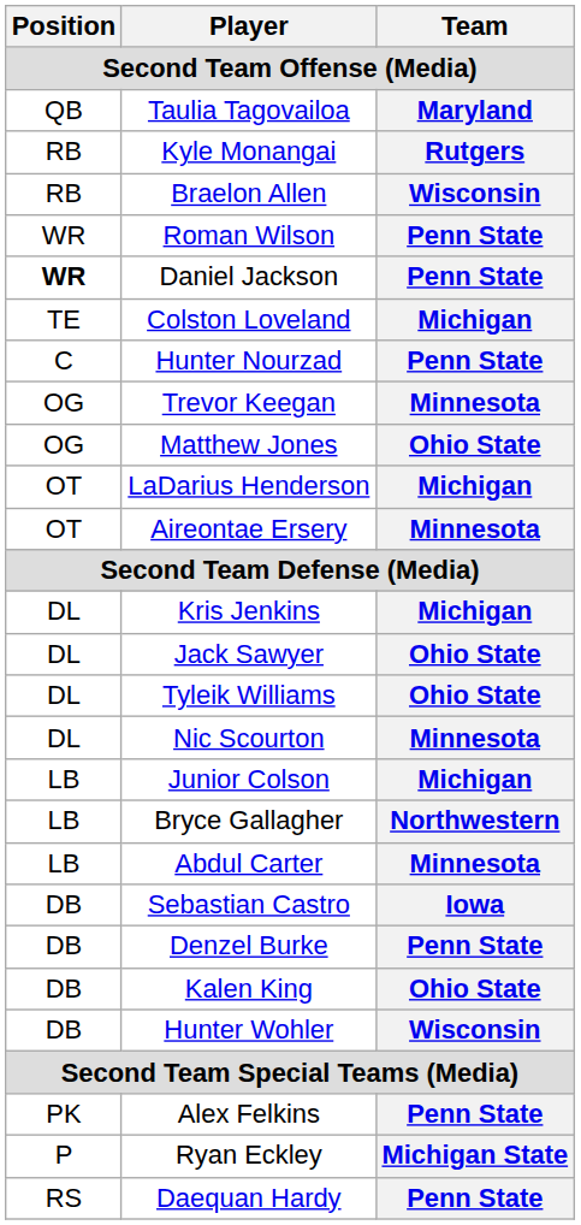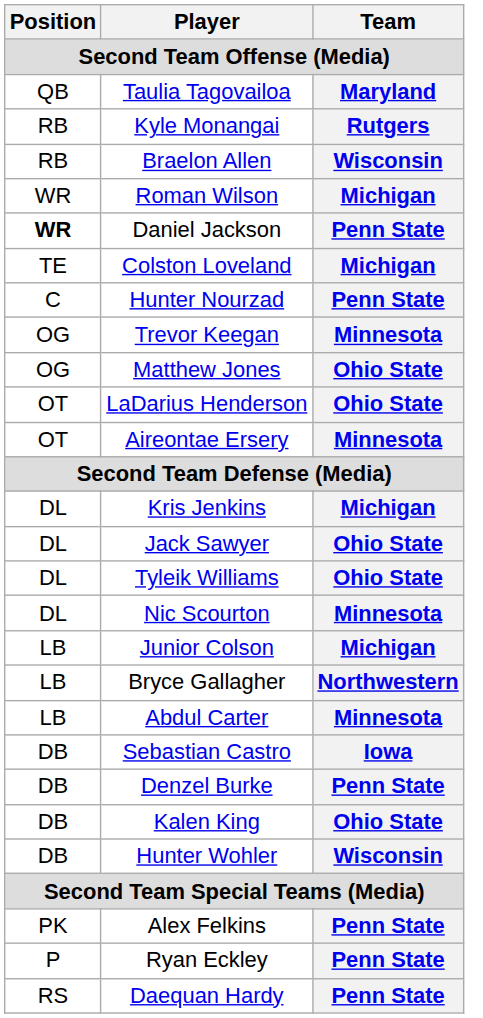 <table class="wikitable sortable">
 <tr>
 <th>Position</th>
 <th>Player</th>
 <th>Team</th>
 </tr>
 <tr>
 <td colspan="3" style="text-align:center; background:#ddd;"><strong>Second Team Offense (Media)</strong></td>
 </tr>
 <tr style="text-align:center;">
 <td style="background:white">QB</td>
 <td style="background:white"><a href='#'>Taulia Tagovailoa</a></td>
 <th><a href='#'>Maryland</a></th>
 </tr>
 <tr style="text-align:center;">
 <td style="background:white">RB</td>
 <td style="background:white"><a href='#'>Kyle Monangai</a></td>
 <th><a href='#'>Rutgers</a></th>
 </tr>
 <tr style="text-align:center;">
 <td style="background:white">RB</td>
 <td style="background:white"><a href='#'>Braelon Allen</a></td>
 <th><a href='#'>Wisconsin</a></th>
 </tr>
 <tr style="text-align:center;">
 <td style="background:white">WR</td>
 <td style="background:white"><a href='#'>Roman Wilson</a></td>
-<th><a href='#'>Penn State</a></th>
+<th><a href='#'>Michigan</a></th>
 </tr>
 <tr style="text-align:center;">
 <td style="background:white"><strong>WR</strong></td>
 <td style="background:white">Daniel Jackson</td>
 <th><a href='#'>Penn State</a></th>
 </tr>
 <tr style="text-align:center;">
 <td style="background:white">TE</td>
 <td style="background:white"><a href='#'>Colston Loveland</a></td>
 <th><a href='#'>Michigan</a></th>
 </tr>
 <tr style="text-align:center;">
 <td style="background:white">C</td>
 <td style="background:white"><a href='#'>Hunter Nourzad</a></td>
 <th><a href='#'>Penn State</a></th>
 </tr>
 <tr style="text-align:center;">
 <td style="background:white">OG</td>
 <td style="background:white"><a href='#'>Trevor Keegan</a></td>
 <th><a href='#'>Minnesota</a></th>
 </tr>
 <tr style="text-align:center;">
 <td style="background:white">OG</td>
 <td style="background:white"><a href='#'>Matthew Jones</a></td>
 <th><a href='#'>Ohio State</a></th>
 </tr>
 <tr style="text-align:center;">
 <td style="background:white">OT</td>
 <td style="background:white"><a href='#'>LaDarius Henderson</a></td>
-<th><a href='#'>Michigan</a></th>
+<th><a href='#'>Ohio State</a></th>
 </tr>
 <tr style="text-align:center;">
 <td style="background:white">OT</td>
 <td style="background:white"><a href='#'>Aireontae Ersery</a></td>
 <th><a href='#'>Minnesota</a></th>
 </tr>
 <tr>
 <td colspan="3" style="text-align:center; background:#ddd;"><strong>Second Team Defense (Media)</strong></td>
 </tr>
 <tr style="text-align:center;">
 <td style="background:white">DL</td>
 <td style="background:white"><a href='#'>Kris Jenkins</a></td>
 <th><a href='#'>Michigan</a></th>
 </tr>
 <tr style="text-align:center;">
 <td style="background:white">DL</td>
 <td style="background:white"><a href='#'>Jack Sawyer</a></td>
 <th><a href='#'>Ohio State</a></th>
 </tr>
 <tr style="text-align:center;">
 <td style="background:white">DL</td>
 <td style="background:white"><a href='#'>Tyleik Williams</a></td>
 <th><a href='#'>Ohio State</a></th>
 </tr>
 <tr style="text-align:center;">
 <td style="background:white">DL</td>
 <td style="background:white"><a href='#'>Nic Scourton</a></td>
 <th><a href='#'>Minnesota</a></th>
 </tr>
 <tr style="text-align:center;">
 <td style="background:white">LB</td>
 <td style="background:white"><a href='#'>Junior Colson</a></td>
 <th><a href='#'>Michigan</a></th>
 </tr>
 <tr style="text-align:center;">
 <td style="background:white">LB</td>
 <td style="background:white">Bryce Gallagher</td>
 <th><a href='#'>Northwestern</a></th>
 </tr>
 <tr style="text-align:center;">
 <td style="background:white">LB</td>
 <td style="background:white"><a href='#'>Abdul Carter</a></td>
 <th><a href='#'>Minnesota</a></th>
 </tr>
 <tr style="text-align:center;">
 <td style="background:white">DB</td>
 <td style="background:white"><a href='#'>Sebastian Castro</a></td>
 <th><a href='#'>Iowa</a></th>
 </tr>
 <tr style="text-align:center;">
 <td style="background:white">DB</td>
 <td style="background:white"><a href='#'>Denzel Burke</a></td>
 <th><a href='#'>Penn State</a></th>
 </tr>
 <tr style="text-align:center;">
 <td style="background:white">DB</td>
 <td style="background:white"><a href='#'>Kalen King</a></td>
 <th><a href='#'>Ohio State</a></th>
 </tr>
 <tr style="text-align:center;">
 <td style="background:white">DB</td>
 <td style="background:white"><a href='#'>Hunter Wohler</a></td>
 <th><a href='#'>Wisconsin</a></th>
 </tr>
 <tr>
 <td colspan="3" style="text-align:center; background:#ddd;"><strong>Second Team Special Teams (Media)</strong></td>
 </tr>
 <tr style="text-align:center;">
 <td style="background:white">PK</td>
 <td style="background:white">Alex Felkins</td>
 <th><a href='#'>Penn State</a></th>
 </tr>
 <tr style="text-align:center;">
 <td style="background:white">P</td>
 <td style="background:white">Ryan Eckley</td>
-<th><a href='#'>Michigan State</a></th>
+<th><a href='#'>Penn State</a></th>
 </tr>
 <tr style="text-align:center;">
 <td style="background:white">RS</td>
 <td style="background:white"><a href='#'>Daequan Hardy</a></td>
 <th><a href='#'>Penn State</a></th>
 </tr>
 </table>
